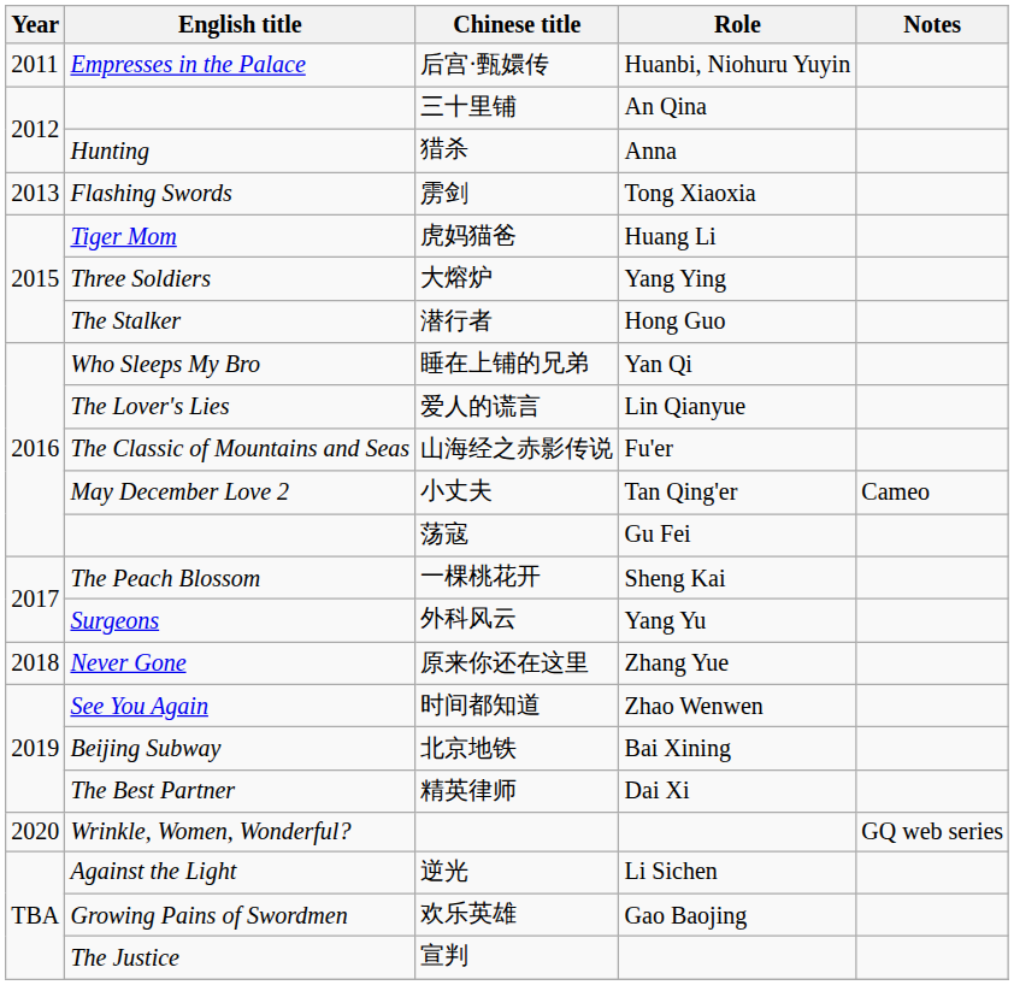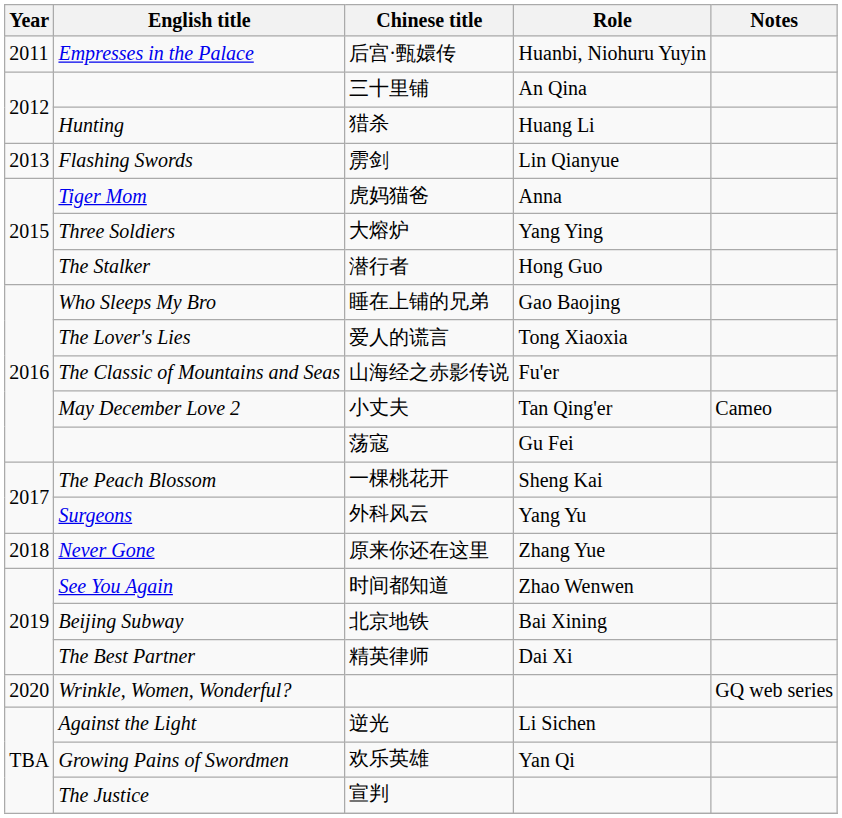 <table class="wikitable">
 <tr>
 <th>Year</th>
 <th>English title</th>
 <th>Chinese title</th>
 <th>Role</th>
 <th>Notes</th>
 </tr>
 <tr>
 <td>2011</td>
 <td><em><a href='#'>Empresses in the Palace</a></em></td>
 <td>后宫·甄嬛传</td>
 <td>Huanbi, Niohuru Yuyin</td>
 <td></td>
 </tr>
 <tr>
 <td rowspan=2>2012</td>
 <td></td>
 <td>三十里铺</td>
 <td>An Qina</td>
 <td></td>
 </tr>
 <tr>
 <td><em>Hunting</em></td>
 <td>猎杀</td>
-<td>Anna</td>
+<td>Huang Li</td>
 <td></td>
 </tr>
 <tr>
 <td>2013</td>
 <td><em>Flashing Swords</em></td>
 <td>雳剑</td>
-<td>Tong Xiaoxia</td>
+<td>Lin Qianyue</td>
 <td></td>
 </tr>
 <tr>
 <td rowspan=3>2015</td>
 <td><em><a href='#'>Tiger Mom</a></em></td>
 <td>虎妈猫爸</td>
-<td>Huang Li</td>
+<td>Anna</td>
 <td></td>
 </tr>
 <tr>
 <td><em>Three Soldiers</em></td>
 <td>大熔炉</td>
 <td>Yang Ying</td>
 <td></td>
 </tr>
 <tr>
 <td><em>The Stalker</em></td>
 <td>潜行者</td>
 <td>Hong Guo</td>
 <td></td>
 </tr>
 <tr>
 <td rowspan=5>2016</td>
 <td><em>Who Sleeps My Bro</em></td>
 <td>睡在上铺的兄弟</td>
-<td>Yan Qi</td>
+<td>Gao Baojing</td>
 <td></td>
 </tr>
 <tr>
 <td><em>The Lover's Lies</em></td>
 <td>爱人的谎言</td>
-<td>Lin Qianyue</td>
+<td>Tong Xiaoxia</td>
 <td></td>
 </tr>
 <tr>
 <td><em>The Classic of Mountains and Seas</em></td>
 <td>山海经之赤影传说</td>
 <td>Fu'er</td>
 <td></td>
 </tr>
 <tr>
 <td><em>May December Love 2</em></td>
 <td>小丈夫</td>
 <td>Tan Qing'er</td>
 <td>Cameo</td>
 </tr>
 <tr>
 <td></td>
 <td>荡寇</td>
 <td>Gu Fei</td>
 <td></td>
 </tr>
 <tr>
 <td rowspan=2>2017</td>
 <td><em>The Peach Blossom</em></td>
 <td>一棵桃花开</td>
 <td>Sheng Kai</td>
 <td></td>
 </tr>
 <tr>
 <td><em><a href='#'>Surgeons</a></em></td>
 <td>外科风云</td>
 <td>Yang Yu</td>
 <td></td>
 </tr>
 <tr>
 <td>2018</td>
 <td><em><a href='#'>Never Gone</a></em></td>
 <td>原来你还在这里</td>
 <td>Zhang Yue</td>
 <td></td>
 </tr>
 <tr>
 <td rowspan=3>2019</td>
 <td><em><a href='#'>See You Again</a></em></td>
 <td>时间都知道</td>
 <td>Zhao Wenwen</td>
 <td></td>
 </tr>
 <tr>
 <td><em>Beijing Subway</em></td>
 <td>北京地铁</td>
 <td>Bai Xining</td>
 <td></td>
 </tr>
 <tr>
 <td><em>The Best Partner</em></td>
 <td>精英律师</td>
 <td>Dai Xi</td>
 <td></td>
 </tr>
 <tr>
 <td rowspan="1">2020</td>
 <td><em>Wrinkle, Women, Wonderful? </em></td>
 <td></td>
 <td></td>
 <td>GQ web series</td>
 </tr>
 <tr>
 <td rowspan=6>TBA</td>
 <td><em>Against the Light</em></td>
 <td>逆光</td>
 <td>Li Sichen</td>
 <td></td>
 </tr>
 <tr>
 <td><em>Growing Pains of Swordmen</em></td>
 <td>欢乐英雄</td>
-<td>Gao Baojing</td>
+<td>Yan Qi</td>
 <td></td>
 </tr>
 <tr>
 <td><em>The Justice</em></td>
 <td>宣判</td>
 <td></td>
 <td></td>
 </tr>
 <tr>
 </tr>
 </table>
